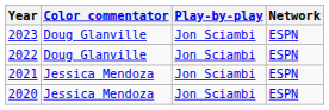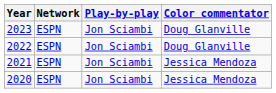 <table class="wikitable">
 <tr>
 <th>Year</th>
+<th>Network</th>
+<th><a href='#'>Play-by-play</a></th>
 <th><a href='#'>Color commentator</a></th>
-<th><a href='#'>Play-by-play</a></th>
-<th>Network</th>
 </tr>
 <tr>
 <td><a href='#'>2023</a></td>
+<td><a href='#'>ESPN</a></td>
+<td><a href='#'>Jon Sciambi</a></td>
 <td><a href='#'>Doug Glanville</a></td>
-<td><a href='#'>Jon Sciambi</a></td>
-<td><a href='#'>ESPN</a></td>
 </tr>
 <tr>
 <td><a href='#'>2022</a></td>
+<td><a href='#'>ESPN</a></td>
+<td><a href='#'>Jon Sciambi</a></td>
 <td><a href='#'>Doug Glanville</a></td>
-<td><a href='#'>Jon Sciambi</a></td>
-<td><a href='#'>ESPN</a></td>
 </tr>
 <tr>
 <td><a href='#'>2021</a></td>
+<td><a href='#'>ESPN</a></td>
+<td><a href='#'>Jon Sciambi</a></td>
 <td><a href='#'>Jessica Mendoza</a></td>
-<td><a href='#'>Jon Sciambi</a></td>
-<td><a href='#'>ESPN</a></td>
 </tr>
 <tr>
 <td><a href='#'>2020</a></td>
+<td><a href='#'>ESPN</a></td>
+<td><a href='#'>Jon Sciambi</a></td>
 <td><a href='#'>Jessica Mendoza</a></td>
-<td><a href='#'>Jon Sciambi</a></td>
-<td><a href='#'>ESPN</a></td>
 </tr>
 </table>
